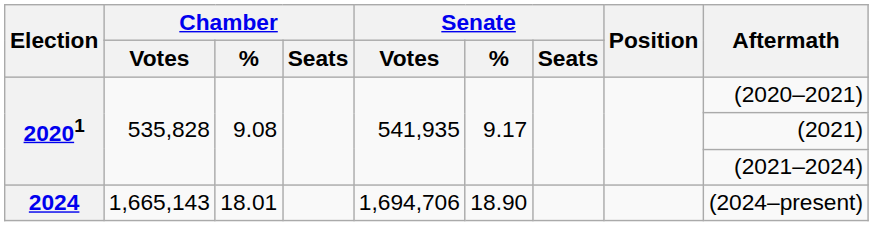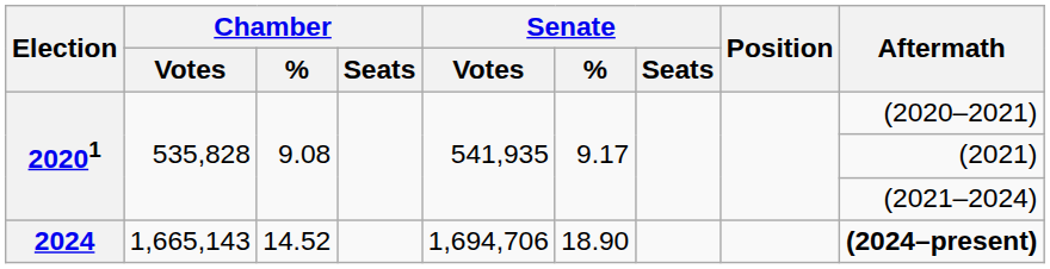 <table class="wikitable" style="text-align: right;">
 <tr>
 <th rowspan="2">Election</th>
 <th colspan="3"><a href='#'>Chamber</a></th>
 <th colspan="3"><a href='#'>Senate</a></th>
 <th rowspan="2">Position</th>
 <th rowspan="2">Aftermath</th>
 </tr>
 <tr>
 <th>Votes</th>
 <th>%</th>
 <th>Seats</th>
 <th>Votes</th>
 <th>%</th>
 <th>Seats</th>
 </tr>
 <tr>
 <th rowspan=3><a href='#'>2020</a><sup>1</sup></th>
 <td rowspan=3>535,828</td>
 <td rowspan=3>9.08</td>
 <td rowspan=3></td>
 <td rowspan=3>541,935</td>
 <td rowspan=3>9.17</td>
 <td rowspan=3></td>
 <td rowspan=3; style="text-align: center;"></td>
 <td> (2020–2021)</td>
 </tr>
 <tr>
 <td> (2021)</td>
 </tr>
 <tr>
 <td> (2021–2024)</td>
 </tr>
 <tr>
 <th><a href='#'>2024</a></th>
 <td>1,665,143</td>
-<td>18.01</td>
+<td>14.52</td>
 <td></td>
 <td>1,694,706</td>
 <td>18.90</td>
 <td></td>
 <td style="text-align: center;"></td>
-<td> (2024–present)</td>
+<td><strong> (2024–present)</strong></td>
 </tr>
 </table>
